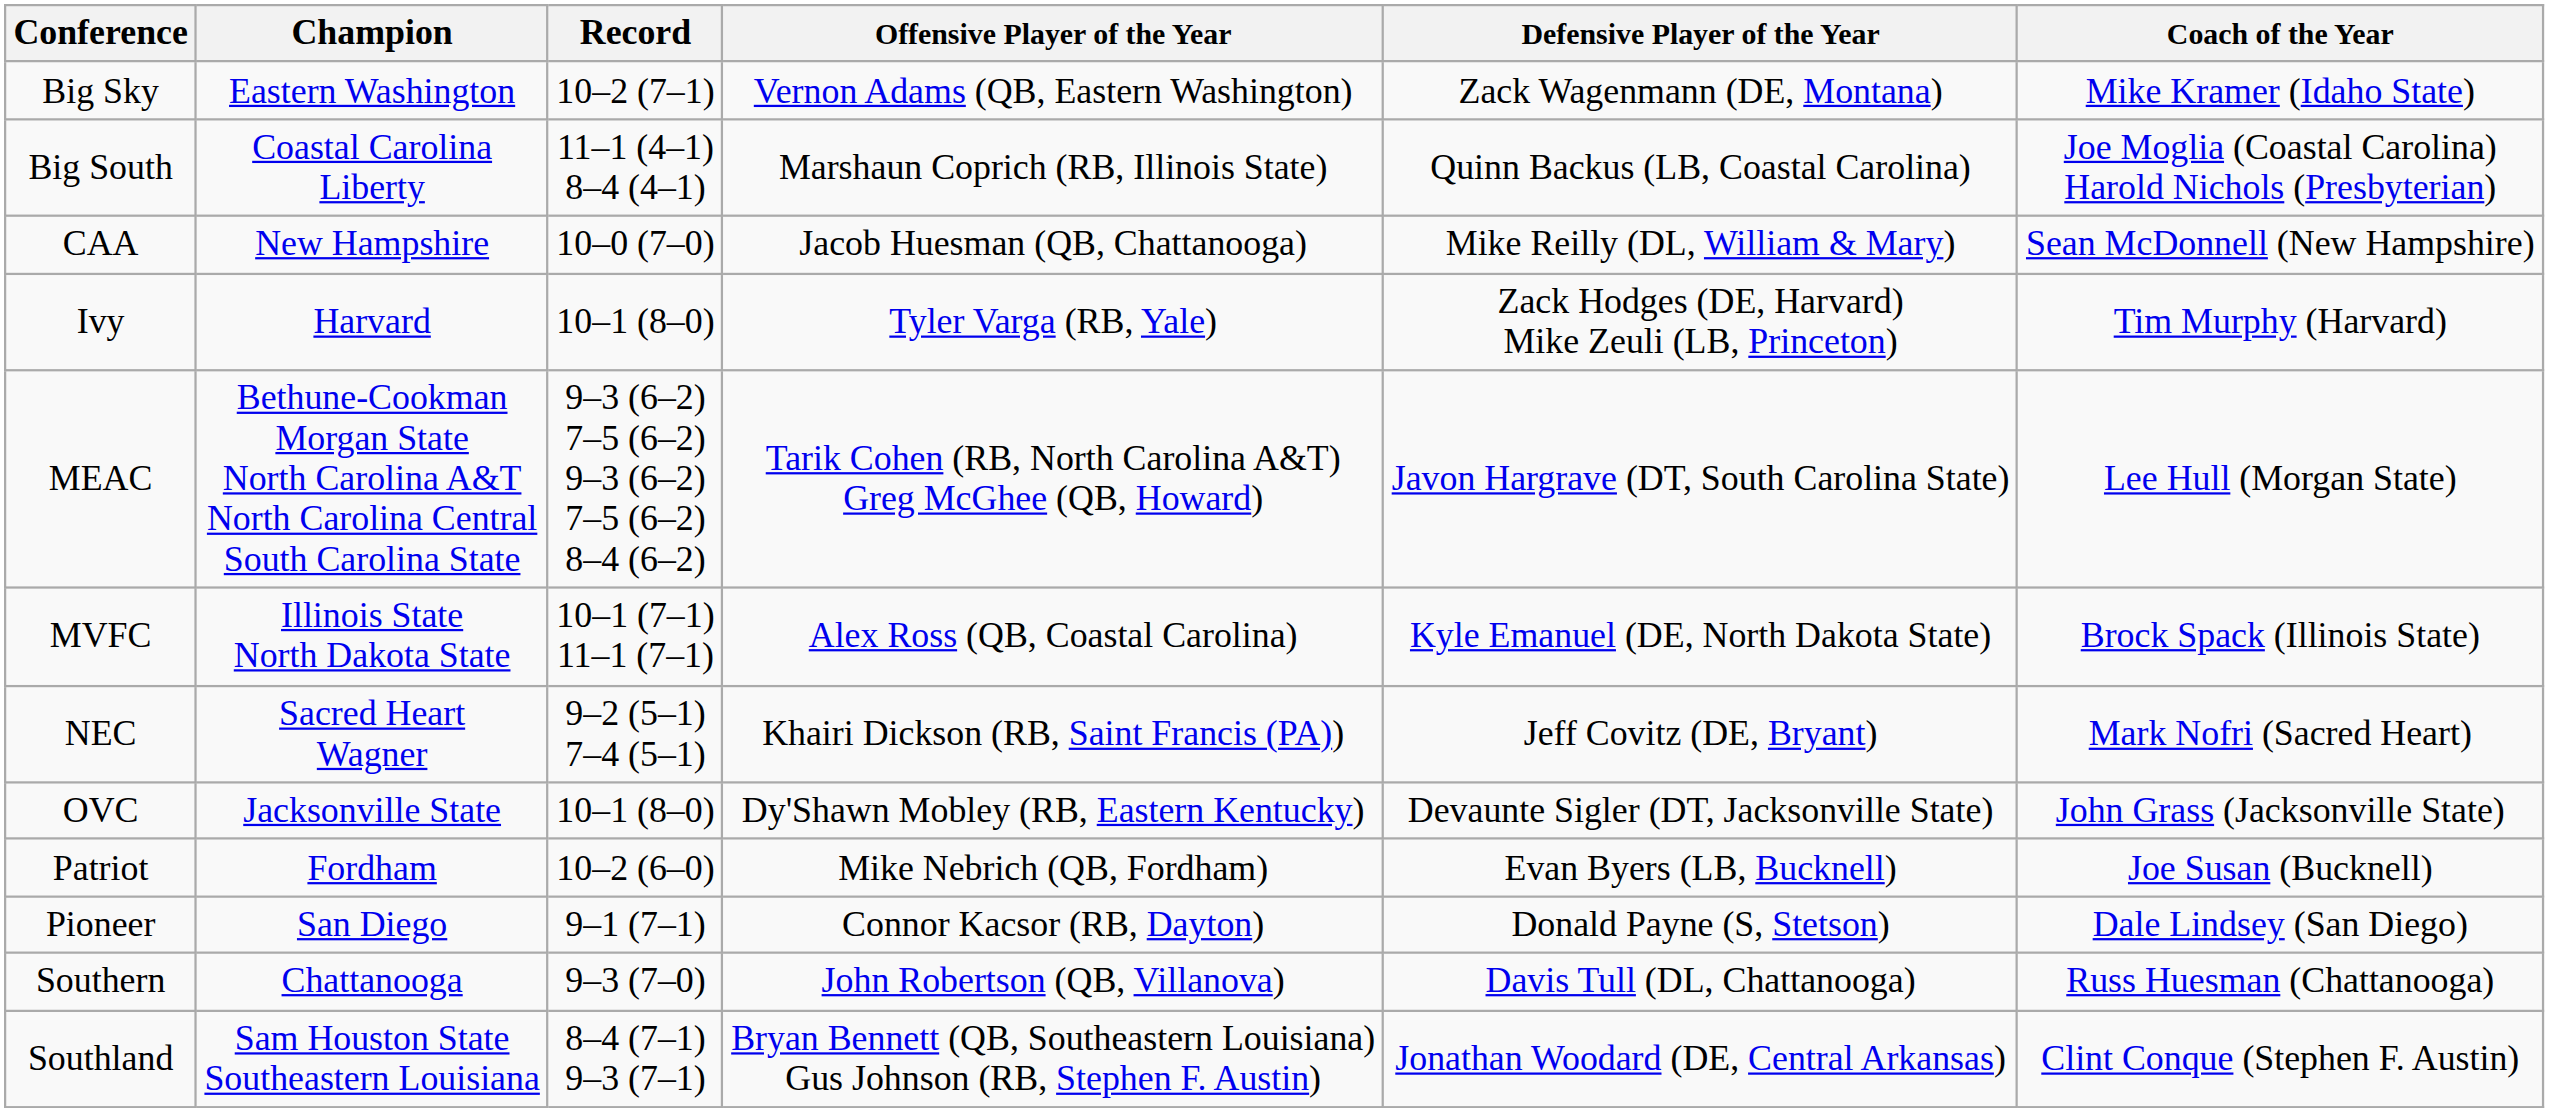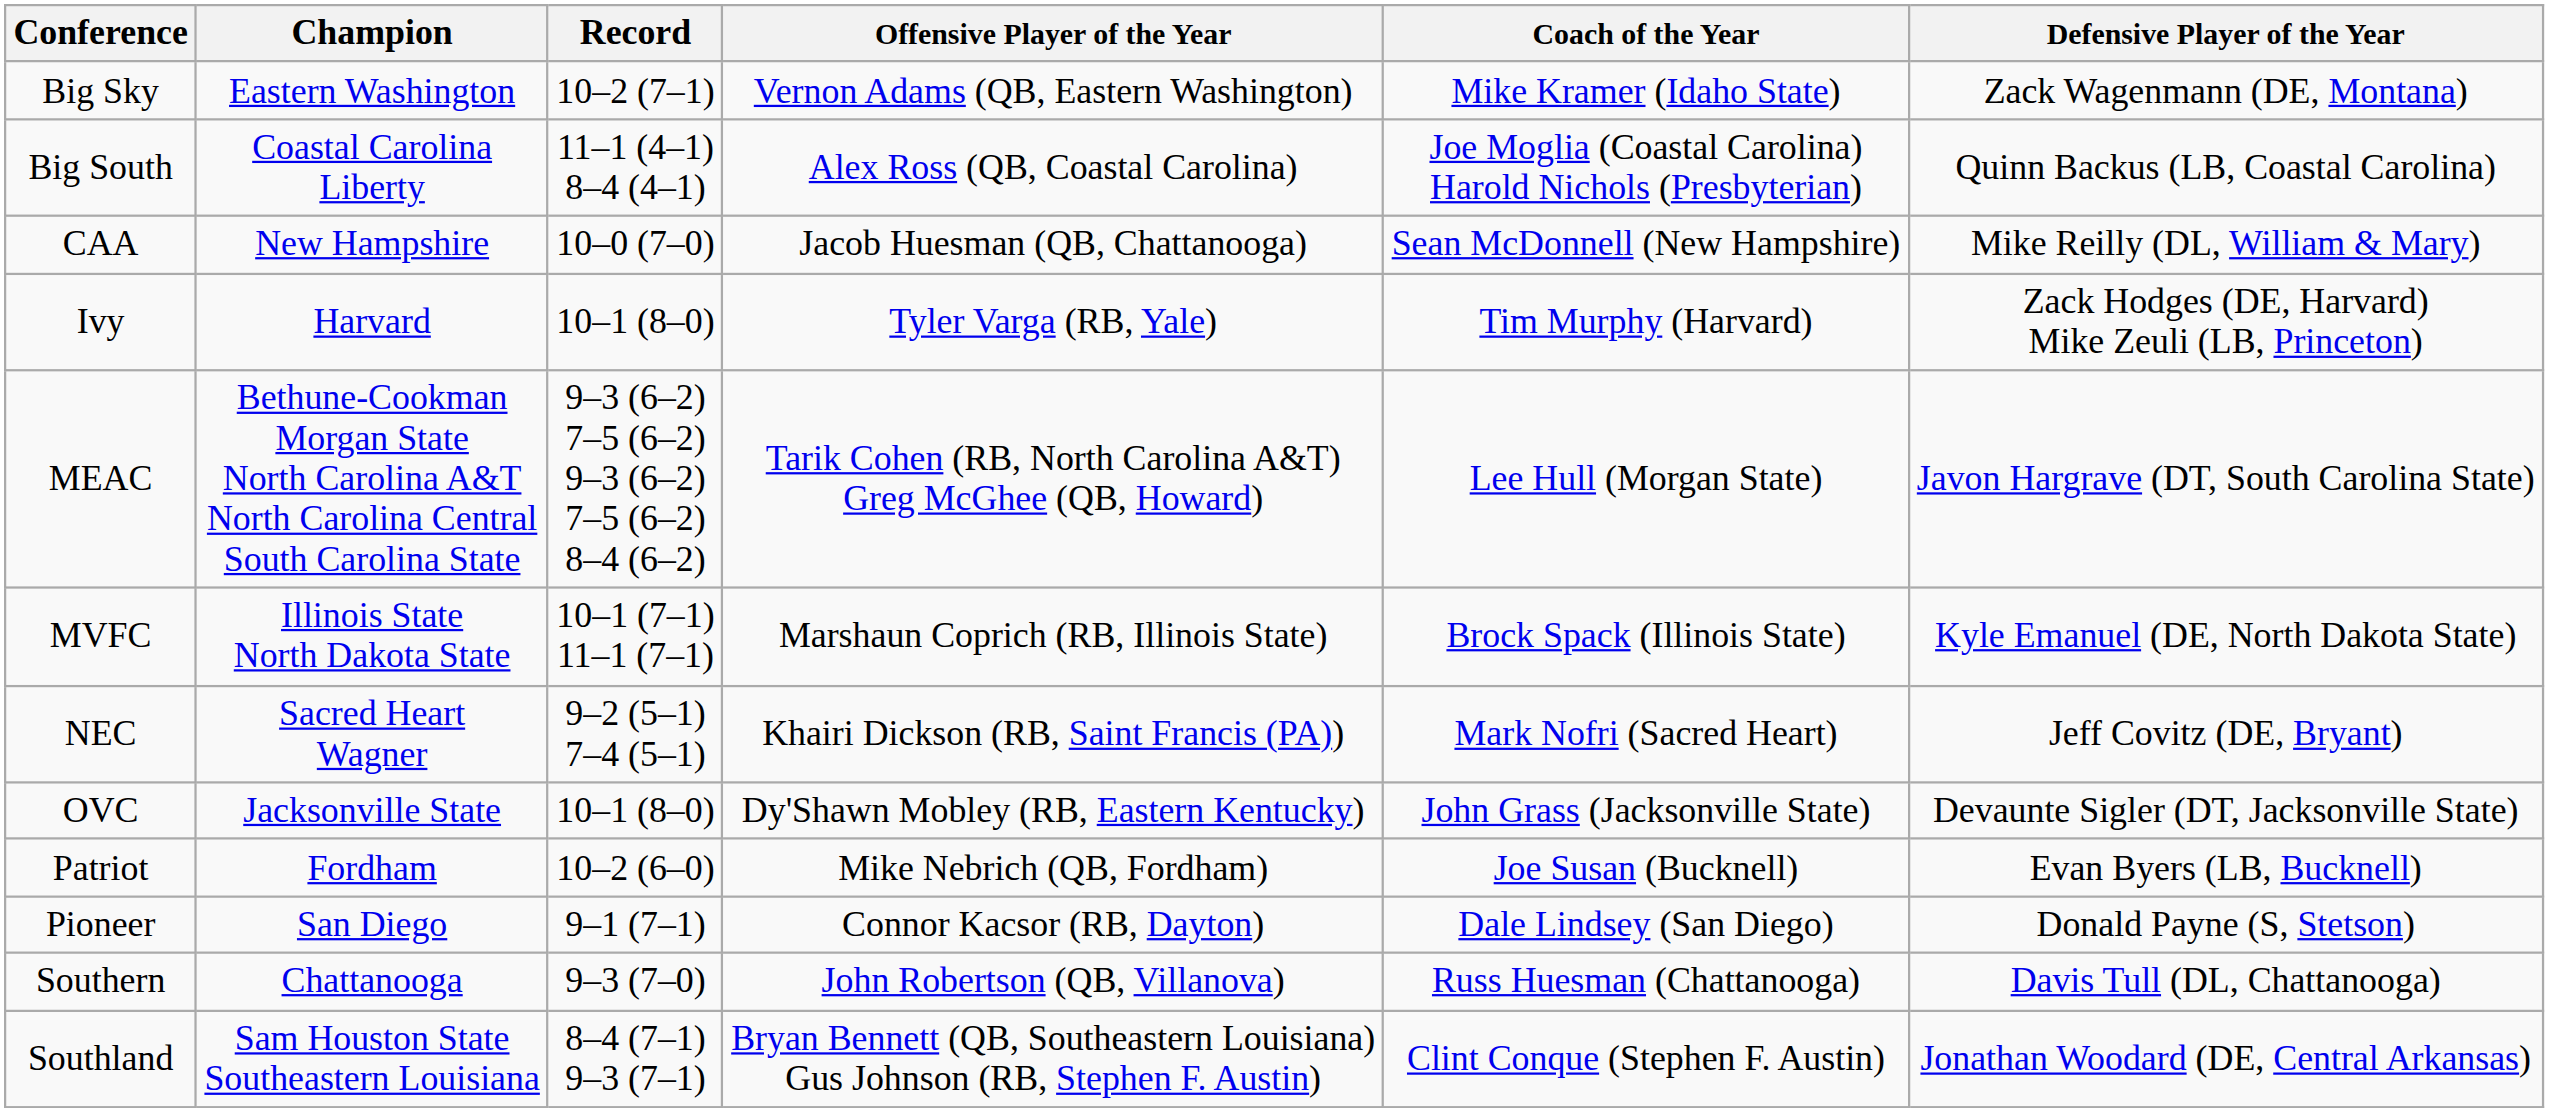 <table class="wikitable" style="text-align:center;">
 <tr>
 <th>Conference</th>
 <th>Champion</th>
 <th>Record</th>
 <th><small>Offensive Player of the Year</small></th>
+<th><small>Coach of the Year</small></th>
 <th><small>Defensive Player of the Year</small></th>
-<th><small>Coach of the Year</small></th>
 </tr>
 <tr>
 <td>Big Sky</td>
 <td><a href='#'>Eastern Washington</a></td>
 <td>10–2 (7–1)</td>
 <td><a href='#'>Vernon Adams</a> (QB, Eastern Washington)</td>
+<td><a href='#'>Mike Kramer</a> (<a href='#'>Idaho State</a>)</td>
 <td>Zack Wagenmann (DE, <a href='#'>Montana</a>)</td>
-<td><a href='#'>Mike Kramer</a> (<a href='#'>Idaho State</a>)</td>
 </tr>
 <tr>
 <td>Big South</td>
 <td><a href='#'>Coastal Carolina</a><br><a href='#'>Liberty</a></td>
 <td>11–1 (4–1)<br>8–4 (4–1)</td>
-<td>Marshaun Coprich (RB, Illinois State)</td>
+<td><a href='#'>Alex Ross</a> (QB, Coastal Carolina)</td>
+<td><a href='#'>Joe Moglia</a> (Coastal Carolina)<br><a href='#'>Harold Nichols</a> (<a href='#'>Presbyterian</a>)</td>
 <td>Quinn Backus (LB, Coastal Carolina)</td>
-<td><a href='#'>Joe Moglia</a> (Coastal Carolina)<br><a href='#'>Harold Nichols</a> (<a href='#'>Presbyterian</a>)</td>
 </tr>
 <tr>
 <td>CAA</td>
 <td><a href='#'>New Hampshire</a></td>
 <td>10–0 (7–0)</td>
 <td>Jacob Huesman (QB, Chattanooga)</td>
+<td><a href='#'>Sean McDonnell</a> (New Hampshire)</td>
 <td>Mike Reilly (DL, <a href='#'>William & Mary</a>)</td>
-<td><a href='#'>Sean McDonnell</a> (New Hampshire)</td>
 </tr>
 <tr>
 <td>Ivy</td>
 <td><a href='#'>Harvard</a></td>
 <td>10–1 (8–0)</td>
 <td><a href='#'>Tyler Varga</a> (RB, <a href='#'>Yale</a>)</td>
+<td><a href='#'>Tim Murphy</a> (Harvard)</td>
 <td>Zack Hodges (DE, Harvard)<br>Mike Zeuli (LB, <a href='#'>Princeton</a>)</td>
-<td><a href='#'>Tim Murphy</a> (Harvard)</td>
 </tr>
 <tr>
 <td>MEAC</td>
 <td><a href='#'>Bethune-Cookman</a><br><a href='#'>Morgan State</a><br><a href='#'>North Carolina A&T</a><br><a href='#'>North Carolina Central</a><br><a href='#'>South Carolina State</a></td>
 <td>9–3 (6–2)<br>7–5 (6–2)<br>9–3 (6–2)<br>7–5 (6–2)<br>8–4 (6–2)</td>
 <td><a href='#'>Tarik Cohen</a> (RB, North Carolina A&T)<br><a href='#'>Greg McGhee</a> (QB, <a href='#'>Howard</a>)</td>
+<td><a href='#'>Lee Hull</a> (Morgan State)</td>
 <td><a href='#'>Javon Hargrave</a> (DT, South Carolina State)</td>
-<td><a href='#'>Lee Hull</a> (Morgan State)</td>
 </tr>
 <tr>
 <td>MVFC</td>
 <td><a href='#'>Illinois State</a><br><a href='#'>North Dakota State</a></td>
 <td>10–1 (7–1)<br>11–1 (7–1)</td>
-<td><a href='#'>Alex Ross</a> (QB, Coastal Carolina)</td>
+<td>Marshaun Coprich (RB, Illinois State)</td>
+<td><a href='#'>Brock Spack</a> (Illinois State)</td>
 <td><a href='#'>Kyle Emanuel</a> (DE, North Dakota State)</td>
-<td><a href='#'>Brock Spack</a> (Illinois State)</td>
 </tr>
 <tr>
 <td>NEC</td>
 <td><a href='#'>Sacred Heart</a><br><a href='#'>Wagner</a></td>
 <td>9–2 (5–1)<br>7–4 (5–1)</td>
 <td>Khairi Dickson (RB, <a href='#'>Saint Francis (PA)</a>)</td>
+<td><a href='#'>Mark Nofri</a> (Sacred Heart)</td>
 <td>Jeff Covitz (DE, <a href='#'>Bryant</a>)</td>
-<td><a href='#'>Mark Nofri</a> (Sacred Heart)</td>
 </tr>
 <tr>
 <td>OVC</td>
 <td><a href='#'>Jacksonville State</a></td>
 <td>10–1 (8–0)</td>
 <td>Dy'Shawn Mobley (RB, <a href='#'>Eastern Kentucky</a>)</td>
+<td><a href='#'>John Grass</a> (Jacksonville State)</td>
 <td>Devaunte Sigler (DT, Jacksonville State)</td>
-<td><a href='#'>John Grass</a> (Jacksonville State)</td>
 </tr>
 <tr>
 <td>Patriot</td>
 <td><a href='#'>Fordham</a></td>
 <td>10–2 (6–0)</td>
 <td>Mike Nebrich (QB, Fordham)</td>
+<td><a href='#'>Joe Susan</a> (Bucknell)</td>
 <td>Evan Byers (LB, <a href='#'>Bucknell</a>)</td>
-<td><a href='#'>Joe Susan</a> (Bucknell)</td>
 </tr>
 <tr>
 <td>Pioneer</td>
 <td><a href='#'>San Diego</a></td>
 <td>9–1 (7–1)</td>
 <td>Connor Kacsor (RB, <a href='#'>Dayton</a>)</td>
+<td><a href='#'>Dale Lindsey</a> (San Diego)</td>
 <td>Donald Payne (S, <a href='#'>Stetson</a>)</td>
-<td><a href='#'>Dale Lindsey</a> (San Diego)</td>
 </tr>
 <tr>
 <td>Southern</td>
 <td><a href='#'>Chattanooga</a></td>
 <td>9–3 (7–0)</td>
 <td><a href='#'>John Robertson</a> (QB, <a href='#'>Villanova</a>)</td>
+<td><a href='#'>Russ Huesman</a> (Chattanooga)</td>
 <td><a href='#'>Davis Tull</a> (DL, Chattanooga)</td>
-<td><a href='#'>Russ Huesman</a> (Chattanooga)</td>
 </tr>
 <tr>
 <td>Southland</td>
 <td><a href='#'>Sam Houston State</a><br><a href='#'>Southeastern Louisiana</a></td>
 <td>8–4 (7–1)<br>9–3 (7–1)</td>
 <td><a href='#'>Bryan Bennett</a> (QB, Southeastern Louisiana)<br>Gus Johnson (RB, <a href='#'>Stephen F. Austin</a>)</td>
+<td><a href='#'>Clint Conque</a> (Stephen F. Austin)</td>
 <td><a href='#'>Jonathan Woodard</a> (DE, <a href='#'>Central Arkansas</a>)</td>
-<td><a href='#'>Clint Conque</a> (Stephen F. Austin)</td>
 </tr>
 </table>
